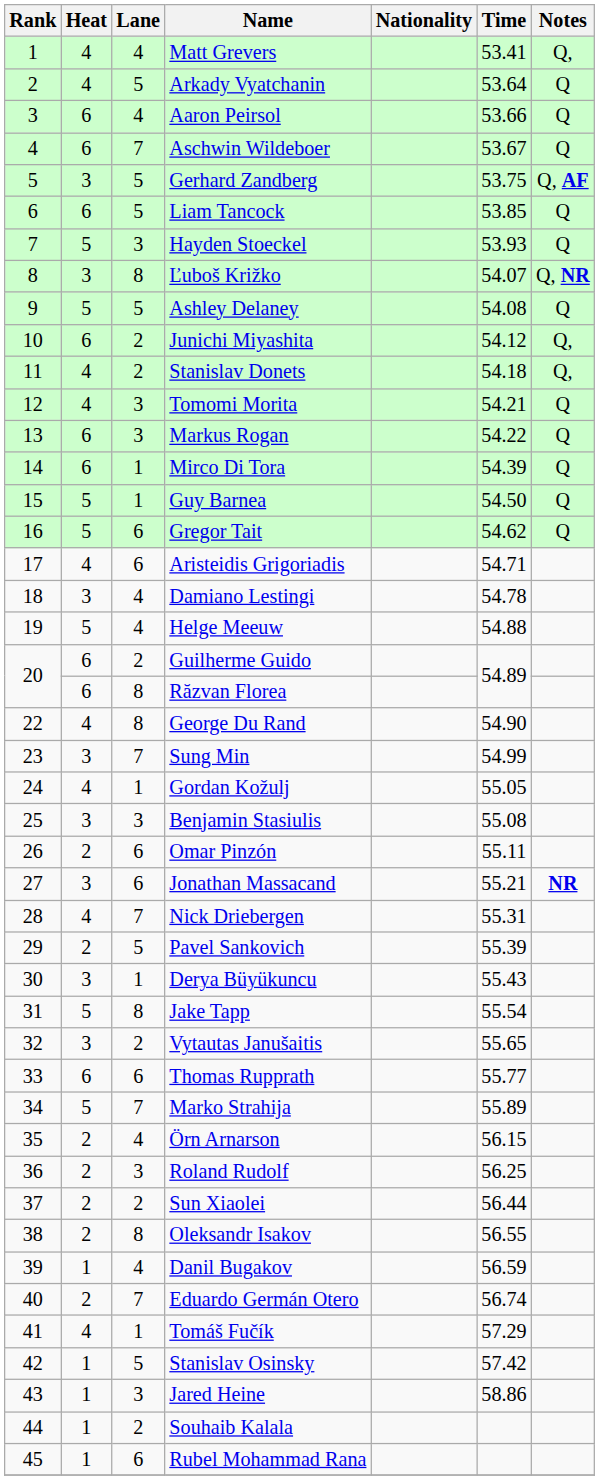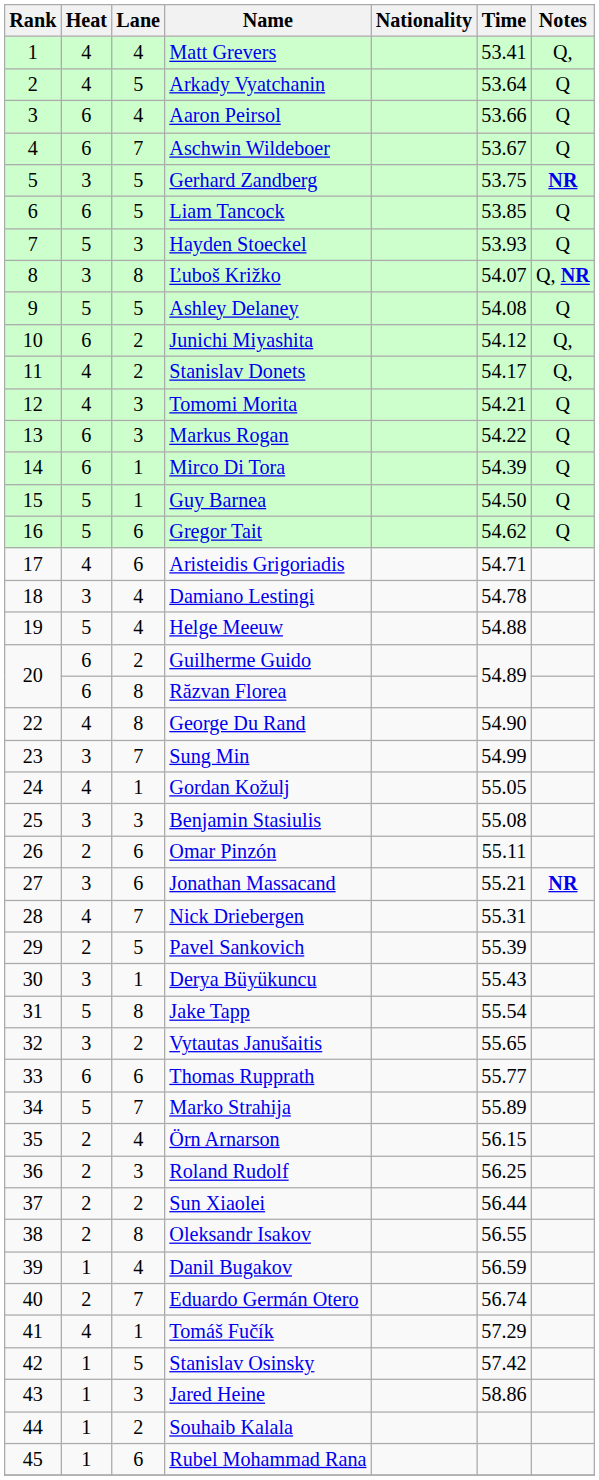 <table class="wikitable sortable" style="text-align:center">
 <tr>
 <th>Rank</th>
 <th>Heat</th>
 <th>Lane</th>
 <th>Name</th>
 <th>Nationality</th>
 <th>Time</th>
 <th>Notes</th>
 </tr>
 <tr bgcolor=ccffcc>
 <td>1</td>
 <td>4</td>
 <td>4</td>
 <td align=left><a href='#'>Matt Grevers</a></td>
 <td align=left></td>
 <td>53.41</td>
 <td>Q, </td>
 </tr>
 <tr bgcolor=ccffcc>
 <td>2</td>
 <td>4</td>
 <td>5</td>
 <td align=left><a href='#'>Arkady Vyatchanin</a></td>
 <td align=left></td>
 <td>53.64</td>
 <td>Q</td>
 </tr>
 <tr bgcolor=ccffcc>
 <td>3</td>
 <td>6</td>
 <td>4</td>
 <td align=left><a href='#'>Aaron Peirsol</a></td>
 <td align=left></td>
 <td>53.66</td>
 <td>Q</td>
 </tr>
 <tr bgcolor=ccffcc>
 <td>4</td>
 <td>6</td>
 <td>7</td>
 <td align=left><a href='#'>Aschwin Wildeboer</a></td>
 <td align=left></td>
 <td>53.67</td>
 <td>Q</td>
 </tr>
 <tr bgcolor=ccffcc>
 <td>5</td>
 <td>3</td>
 <td>5</td>
 <td align=left><a href='#'>Gerhard Zandberg</a></td>
 <td align=left></td>
 <td>53.75</td>
-<td>Q, <strong><a href='#'>AF</a></strong></td>
+<td><strong><a href='#'>NR</a></strong></td>
 </tr>
 <tr bgcolor=ccffcc>
 <td>6</td>
 <td>6</td>
 <td>5</td>
 <td align=left><a href='#'>Liam Tancock</a></td>
 <td align=left></td>
 <td>53.85</td>
 <td>Q</td>
 </tr>
 <tr bgcolor=ccffcc>
 <td>7</td>
 <td>5</td>
 <td>3</td>
 <td align=left><a href='#'>Hayden Stoeckel</a></td>
 <td align=left></td>
 <td>53.93</td>
 <td>Q</td>
 </tr>
 <tr bgcolor=ccffcc>
 <td>8</td>
 <td>3</td>
 <td>8</td>
 <td align=left><a href='#'>Ľuboš Križko</a></td>
 <td align=left></td>
 <td>54.07</td>
 <td>Q, <strong><a href='#'>NR</a></strong></td>
 </tr>
 <tr bgcolor=ccffcc>
 <td>9</td>
 <td>5</td>
 <td>5</td>
 <td align=left><a href='#'>Ashley Delaney</a></td>
 <td align=left></td>
 <td>54.08</td>
 <td>Q</td>
 </tr>
 <tr bgcolor=ccffcc>
 <td>10</td>
 <td>6</td>
 <td>2</td>
 <td align=left><a href='#'>Junichi Miyashita</a></td>
 <td align=left></td>
 <td>54.12</td>
 <td>Q, </td>
 </tr>
 <tr bgcolor=ccffcc>
 <td>11</td>
 <td>4</td>
 <td>2</td>
 <td align=left><a href='#'>Stanislav Donets</a></td>
 <td align=left></td>
-<td>54.18</td>
+<td>54.17</td>
 <td>Q, </td>
 </tr>
 <tr bgcolor=ccffcc>
 <td>12</td>
 <td>4</td>
 <td>3</td>
 <td align=left><a href='#'>Tomomi Morita</a></td>
 <td align=left></td>
 <td>54.21</td>
 <td>Q</td>
 </tr>
 <tr bgcolor=ccffcc>
 <td>13</td>
 <td>6</td>
 <td>3</td>
 <td align=left><a href='#'>Markus Rogan</a></td>
 <td align=left></td>
 <td>54.22</td>
 <td>Q</td>
 </tr>
 <tr bgcolor=ccffcc>
 <td>14</td>
 <td>6</td>
 <td>1</td>
 <td align=left><a href='#'>Mirco Di Tora</a></td>
 <td align=left></td>
 <td>54.39</td>
 <td>Q</td>
 </tr>
 <tr bgcolor=ccffcc>
 <td>15</td>
 <td>5</td>
 <td>1</td>
 <td align=left><a href='#'>Guy Barnea</a></td>
 <td align=left></td>
 <td>54.50</td>
 <td>Q</td>
 </tr>
 <tr bgcolor=ccffcc>
 <td>16</td>
 <td>5</td>
 <td>6</td>
 <td align=left><a href='#'>Gregor Tait</a></td>
 <td align=left></td>
 <td>54.62</td>
 <td>Q</td>
 </tr>
 <tr>
 <td>17</td>
 <td>4</td>
 <td>6</td>
 <td align=left><a href='#'>Aristeidis Grigoriadis</a></td>
 <td align=left></td>
 <td>54.71</td>
 <td></td>
 </tr>
 <tr>
 <td>18</td>
 <td>3</td>
 <td>4</td>
 <td align=left><a href='#'>Damiano Lestingi</a></td>
 <td align=left></td>
 <td>54.78</td>
 <td></td>
 </tr>
 <tr>
 <td>19</td>
 <td>5</td>
 <td>4</td>
 <td align=left><a href='#'>Helge Meeuw</a></td>
 <td align=left></td>
 <td>54.88</td>
 <td></td>
 </tr>
 <tr>
 <td rowspan=2>20</td>
 <td>6</td>
 <td>2</td>
 <td align=left><a href='#'>Guilherme Guido</a></td>
 <td align=left></td>
 <td rowspan=2>54.89</td>
 <td></td>
 </tr>
 <tr>
 <td>6</td>
 <td>8</td>
 <td align=left><a href='#'>Răzvan Florea</a></td>
 <td align=left></td>
 <td></td>
 </tr>
 <tr>
 <td>22</td>
 <td>4</td>
 <td>8</td>
 <td align=left><a href='#'>George Du Rand</a></td>
 <td align=left></td>
 <td>54.90</td>
 <td></td>
 </tr>
 <tr>
 <td>23</td>
 <td>3</td>
 <td>7</td>
 <td align=left><a href='#'>Sung Min</a></td>
 <td align=left></td>
 <td>54.99</td>
 <td></td>
 </tr>
 <tr>
 <td>24</td>
 <td>4</td>
 <td>1</td>
 <td align=left><a href='#'>Gordan Kožulj</a></td>
 <td align=left></td>
 <td>55.05</td>
 <td></td>
 </tr>
 <tr>
 <td>25</td>
 <td>3</td>
 <td>3</td>
 <td align=left><a href='#'>Benjamin Stasiulis</a></td>
 <td align=left></td>
 <td>55.08</td>
 <td></td>
 </tr>
 <tr>
 <td>26</td>
 <td>2</td>
 <td>6</td>
 <td align=left><a href='#'>Omar Pinzón</a></td>
 <td align=left></td>
 <td>55.11</td>
 <td></td>
 </tr>
 <tr>
 <td>27</td>
 <td>3</td>
 <td>6</td>
 <td align=left><a href='#'>Jonathan Massacand</a></td>
 <td align=left></td>
 <td>55.21</td>
 <td><strong><a href='#'>NR</a></strong></td>
 </tr>
 <tr>
 <td>28</td>
 <td>4</td>
 <td>7</td>
 <td align=left><a href='#'>Nick Driebergen</a></td>
 <td align=left></td>
 <td>55.31</td>
 <td></td>
 </tr>
 <tr>
 <td>29</td>
 <td>2</td>
 <td>5</td>
 <td align=left><a href='#'>Pavel Sankovich</a></td>
 <td align=left></td>
 <td>55.39</td>
 <td></td>
 </tr>
 <tr>
 <td>30</td>
 <td>3</td>
 <td>1</td>
 <td align=left><a href='#'>Derya Büyükuncu</a></td>
 <td align=left></td>
 <td>55.43</td>
 <td></td>
 </tr>
 <tr>
 <td>31</td>
 <td>5</td>
 <td>8</td>
 <td align=left><a href='#'>Jake Tapp</a></td>
 <td align=left></td>
 <td>55.54</td>
 <td></td>
 </tr>
 <tr>
 <td>32</td>
 <td>3</td>
 <td>2</td>
 <td align=left><a href='#'>Vytautas Janušaitis</a></td>
 <td align=left></td>
 <td>55.65</td>
 <td></td>
 </tr>
 <tr>
 <td>33</td>
 <td>6</td>
 <td>6</td>
 <td align=left><a href='#'>Thomas Rupprath</a></td>
 <td align=left></td>
 <td>55.77</td>
 <td></td>
 </tr>
 <tr>
 <td>34</td>
 <td>5</td>
 <td>7</td>
 <td align=left><a href='#'>Marko Strahija</a></td>
 <td align=left></td>
 <td>55.89</td>
 <td></td>
 </tr>
 <tr>
 <td>35</td>
 <td>2</td>
 <td>4</td>
 <td align=left><a href='#'>Örn Arnarson</a></td>
 <td align=left></td>
 <td>56.15</td>
 <td></td>
 </tr>
 <tr>
 <td>36</td>
 <td>2</td>
 <td>3</td>
 <td align=left><a href='#'>Roland Rudolf</a></td>
 <td align=left></td>
 <td>56.25</td>
 <td></td>
 </tr>
 <tr>
 <td>37</td>
 <td>2</td>
 <td>2</td>
 <td align=left><a href='#'>Sun Xiaolei</a></td>
 <td align=left></td>
 <td>56.44</td>
 <td></td>
 </tr>
 <tr>
 <td>38</td>
 <td>2</td>
 <td>8</td>
 <td align=left><a href='#'>Oleksandr Isakov</a></td>
 <td align=left></td>
 <td>56.55</td>
 <td></td>
 </tr>
 <tr>
 <td>39</td>
 <td>1</td>
 <td>4</td>
 <td align=left><a href='#'>Danil Bugakov</a></td>
 <td align=left></td>
 <td>56.59</td>
 <td></td>
 </tr>
 <tr>
 <td>40</td>
 <td>2</td>
 <td>7</td>
 <td align=left><a href='#'>Eduardo Germán Otero</a></td>
 <td align=left></td>
 <td>56.74</td>
 <td></td>
 </tr>
 <tr>
 <td>41</td>
 <td>4</td>
 <td>1</td>
 <td align=left><a href='#'>Tomáš Fučík</a></td>
 <td align=left></td>
 <td>57.29</td>
 <td></td>
 </tr>
 <tr>
 <td>42</td>
 <td>1</td>
 <td>5</td>
 <td align=left><a href='#'>Stanislav Osinsky</a></td>
 <td align=left></td>
 <td>57.42</td>
 <td></td>
 </tr>
 <tr>
 <td>43</td>
 <td>1</td>
 <td>3</td>
 <td align=left><a href='#'>Jared Heine</a></td>
 <td align=left></td>
 <td>58.86</td>
 <td></td>
 </tr>
 <tr>
 <td>44</td>
 <td>1</td>
 <td>2</td>
 <td align=left><a href='#'>Souhaib Kalala</a></td>
 <td align=left></td>
 <td></td>
 <td></td>
 </tr>
 <tr>
 <td>45</td>
 <td>1</td>
 <td>6</td>
 <td align=left><a href='#'>Rubel Mohammad Rana</a></td>
 <td align=left></td>
 <td></td>
 <td></td>
 </tr>
 <tr>
 </tr>
 </table>
